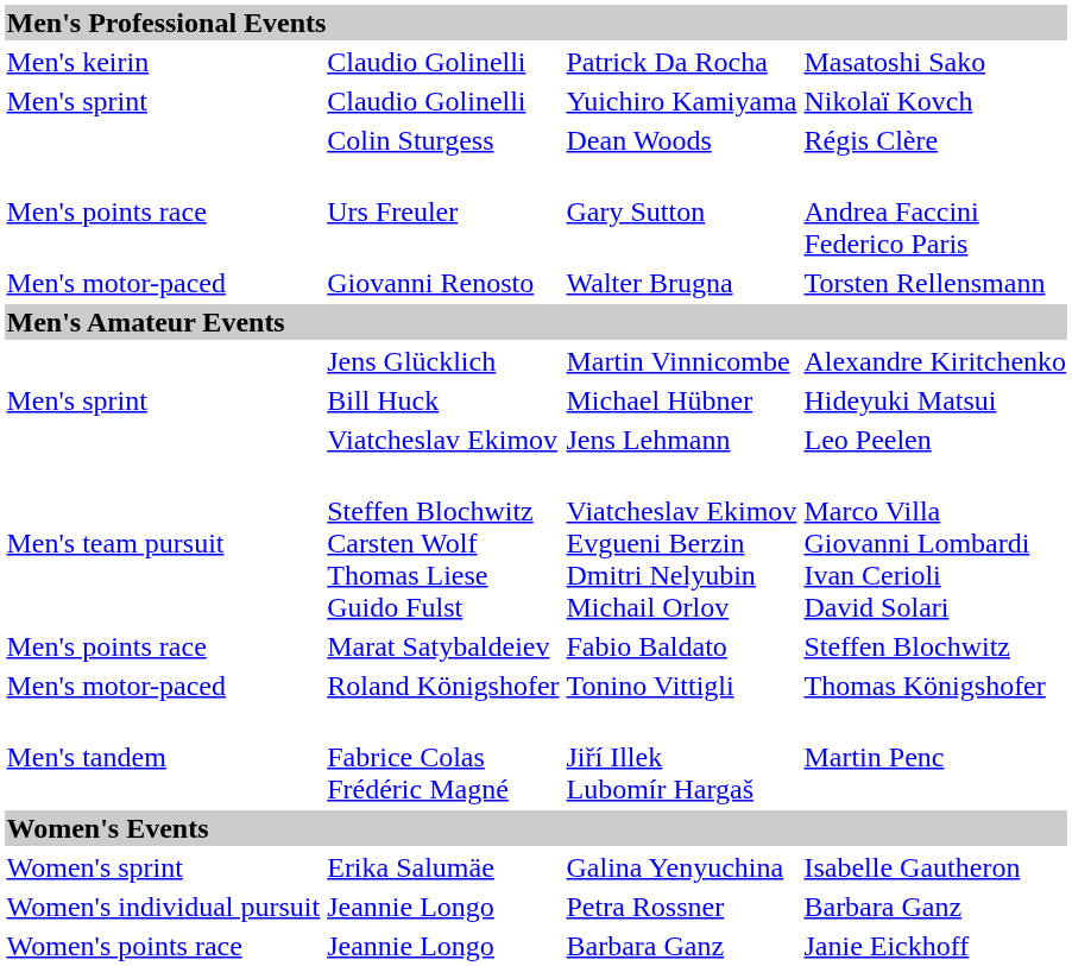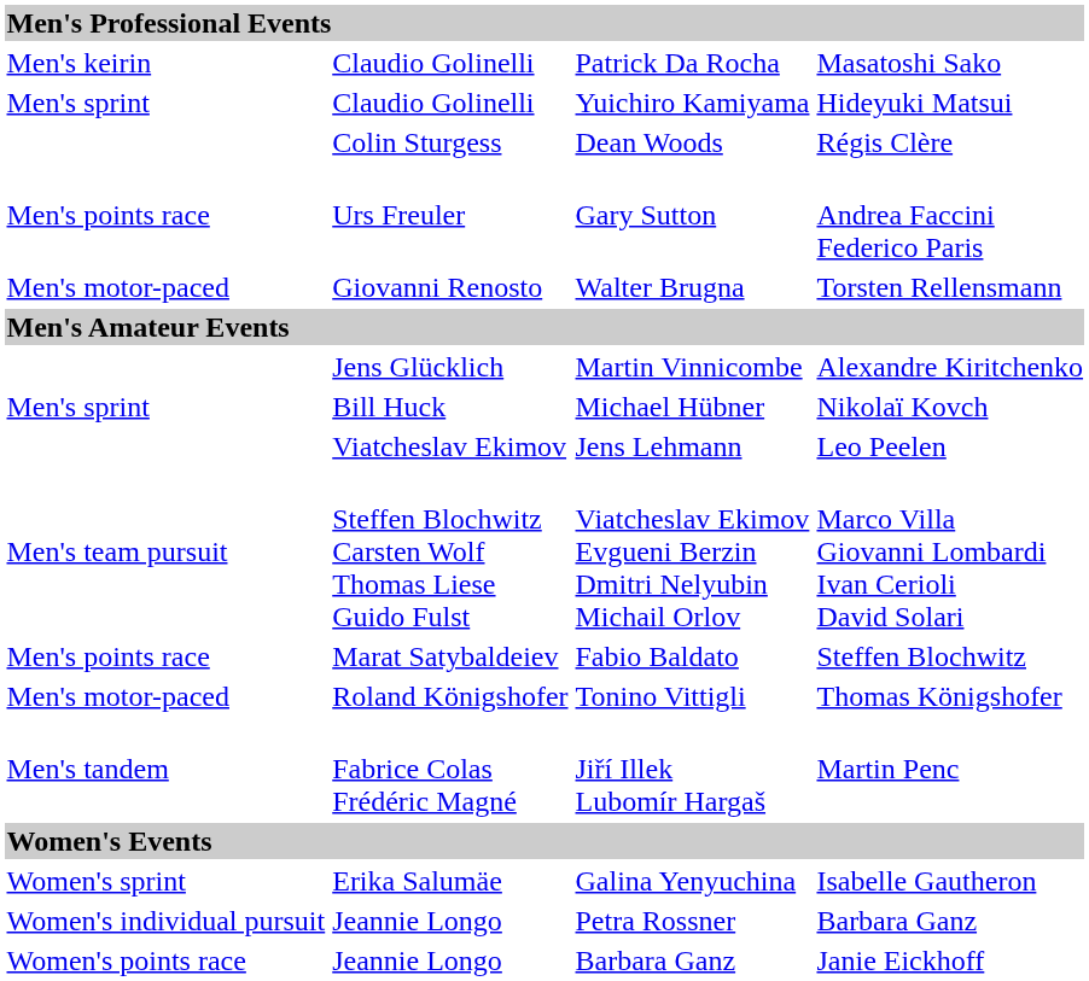 <table>
 <tr bgcolor="#cccccc">
 <td colspan=7><strong>Men's Professional Events</strong></td>
 </tr>
 <tr>
 <td><a href='#'>Men's keirin</a><br></td>
 <td><a href='#'>Claudio Golinelli</a><br></td>
 <td><a href='#'>Patrick Da Rocha</a><br></td>
 <td><a href='#'>Masatoshi Sako</a><br></td>
 </tr>
 <tr>
 <td><a href='#'>Men's sprint</a> <br></td>
 <td><a href='#'>Claudio Golinelli</a><br></td>
 <td><a href='#'>Yuichiro Kamiyama</a><br></td>
-<td><a href='#'>Nikolaï Kovch</a> <br></td>
+<td><a href='#'>Hideyuki Matsui</a><br></td>
 </tr>
 <tr>
 <td><br></td>
 <td><a href='#'>Colin Sturgess</a><br></td>
 <td><a href='#'>Dean Woods</a><br></td>
 <td><a href='#'>Régis Clère</a><br></td>
 </tr>
 <tr>
 <td><a href='#'>Men's points race</a><br></td>
 <td><a href='#'>Urs Freuler</a><br></td>
 <td><a href='#'>Gary Sutton</a><br></td>
 <td> <br><a href='#'>Andrea Faccini</a><br> <a href='#'>Federico Paris</a></td>
 </tr>
 <tr>
 <td><a href='#'>Men's motor-paced</a><br></td>
 <td><a href='#'>Giovanni Renosto</a><br></td>
 <td><a href='#'>Walter Brugna</a><br></td>
 <td><a href='#'>Torsten Rellensmann</a><br></td>
 </tr>
 <tr bgcolor="#cccccc">
 <td colspan=7><strong>Men's Amateur Events</strong></td>
 </tr>
 <tr>
 <td><br></td>
 <td><a href='#'>Jens Glücklich</a><br></td>
 <td><a href='#'>Martin Vinnicombe</a><br></td>
 <td><a href='#'>Alexandre Kiritchenko</a><br></td>
 </tr>
 <tr>
 <td><a href='#'>Men's sprint</a> <br></td>
 <td><a href='#'>Bill Huck</a> <br></td>
 <td><a href='#'>Michael Hübner</a> <br></td>
-<td><a href='#'>Hideyuki Matsui</a><br></td>
+<td><a href='#'>Nikolaï Kovch</a> <br></td>
 </tr>
 <tr>
 <td><br></td>
 <td><a href='#'>Viatcheslav Ekimov</a><br></td>
 <td><a href='#'>Jens Lehmann</a><br></td>
 <td><a href='#'>Leo Peelen</a><br></td>
 </tr>
 <tr>
 <td><a href='#'>Men's team pursuit</a><br></td>
 <td> <br> <a href='#'>Steffen Blochwitz</a><br>  <a href='#'>Carsten Wolf</a><br>  <a href='#'>Thomas Liese</a><br>  <a href='#'>Guido Fulst</a></td>
 <td> <br><a href='#'>Viatcheslav Ekimov</a><br>  <a href='#'>Evgueni Berzin</a><br>  <a href='#'>Dmitri Nelyubin</a><br>  <a href='#'>Michail Orlov</a></td>
 <td> <br> <a href='#'>Marco Villa</a><br>  <a href='#'>Giovanni Lombardi</a><br>  <a href='#'>Ivan Cerioli</a><br>  <a href='#'>David Solari</a></td>
 </tr>
 <tr>
 <td><a href='#'>Men's points race</a><br></td>
 <td><a href='#'>Marat Satybaldeiev</a><br></td>
 <td><a href='#'>Fabio Baldato</a><br></td>
 <td><a href='#'>Steffen Blochwitz</a><br></td>
 </tr>
 <tr>
 <td><a href='#'>Men's motor-paced</a><br></td>
 <td><a href='#'>Roland Königshofer</a><br></td>
 <td><a href='#'>Tonino Vittigli</a><br></td>
 <td><a href='#'>Thomas Königshofer</a><br></td>
 </tr>
 <tr>
 <td><a href='#'>Men's tandem</a><br></td>
 <td> <br><a href='#'>Fabrice Colas</a><br> <a href='#'>Frédéric Magné</a></td>
 <td> <br><a href='#'>Jiří Illek</a><br> <a href='#'>Lubomír Hargaš</a></td>
 <td><a href='#'>Martin Penc</a><br></td>
 </tr>
 <tr bgcolor="#cccccc">
 <td colspan=7><strong>Women's Events</strong></td>
 </tr>
 <tr>
 <td><a href='#'>Women's sprint</a> <br></td>
 <td><a href='#'>Erika Salumäe</a><br></td>
 <td><a href='#'>Galina Yenyuchina</a><br></td>
 <td><a href='#'>Isabelle Gautheron</a><br></td>
 </tr>
 <tr>
 <td><a href='#'>Women's individual pursuit</a><br></td>
 <td><a href='#'>Jeannie Longo</a><br></td>
 <td><a href='#'>Petra Rossner</a><br></td>
 <td><a href='#'>Barbara Ganz</a><br></td>
 </tr>
 <tr>
 <td><a href='#'>Women's points race</a><br></td>
 <td><a href='#'>Jeannie Longo</a><br></td>
 <td><a href='#'>Barbara Ganz</a><br></td>
 <td><a href='#'>Janie Eickhoff</a><br></td>
 </tr>
 </table>
